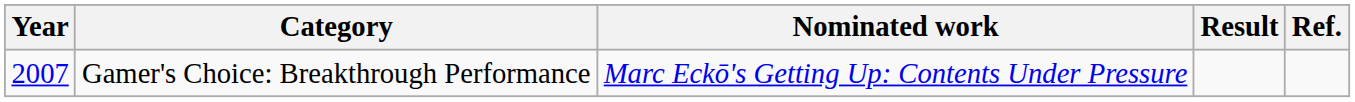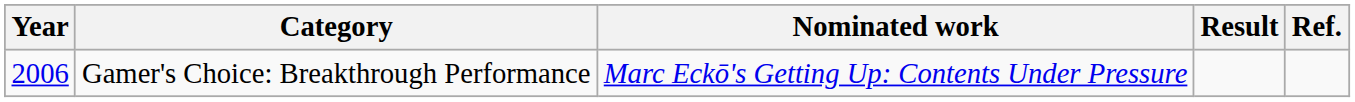 <table class="wikitable">
 <tr>
 <th>Year</th>
 <th>Category</th>
 <th>Nominated work</th>
 <th>Result</th>
 <th>Ref.</th>
 </tr>
 <tr>
-<td><a href='#'>2007</a></td>
+<td><a href='#'>2006</a></td>
 <td>Gamer's Choice: Breakthrough Performance</td>
 <td><em><a href='#'>Marc Eckō's Getting Up: Contents Under Pressure</a></em></td>
 <td></td>
 <td></td>
 </tr>
 </table>
